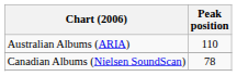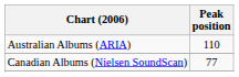 <table class="wikitable sortable plainrowheaders">
 <tr>
 <th scope="col">Chart (2006)</th>
 <th scope="col">Peak<br>position</th>
 </tr>
 <tr>
 <td>Australian Albums (<a href='#'>ARIA</a>)</td>
 <td align="center">110</td>
 </tr>
 <tr>
 </tr>
 <tr>
 <td>Canadian Albums (<a href='#'>Nielsen SoundScan</a>)</td>
-<td align="center">78</td>
+<td align="center">77</td>
 </tr>
 <tr>
 </tr>
 <tr>
 </tr>
 <tr>
 </tr>
 <tr>
 </tr>
 <tr>
 </tr>
 <tr>
 </tr>
 <tr>
 </tr>
 </table>
